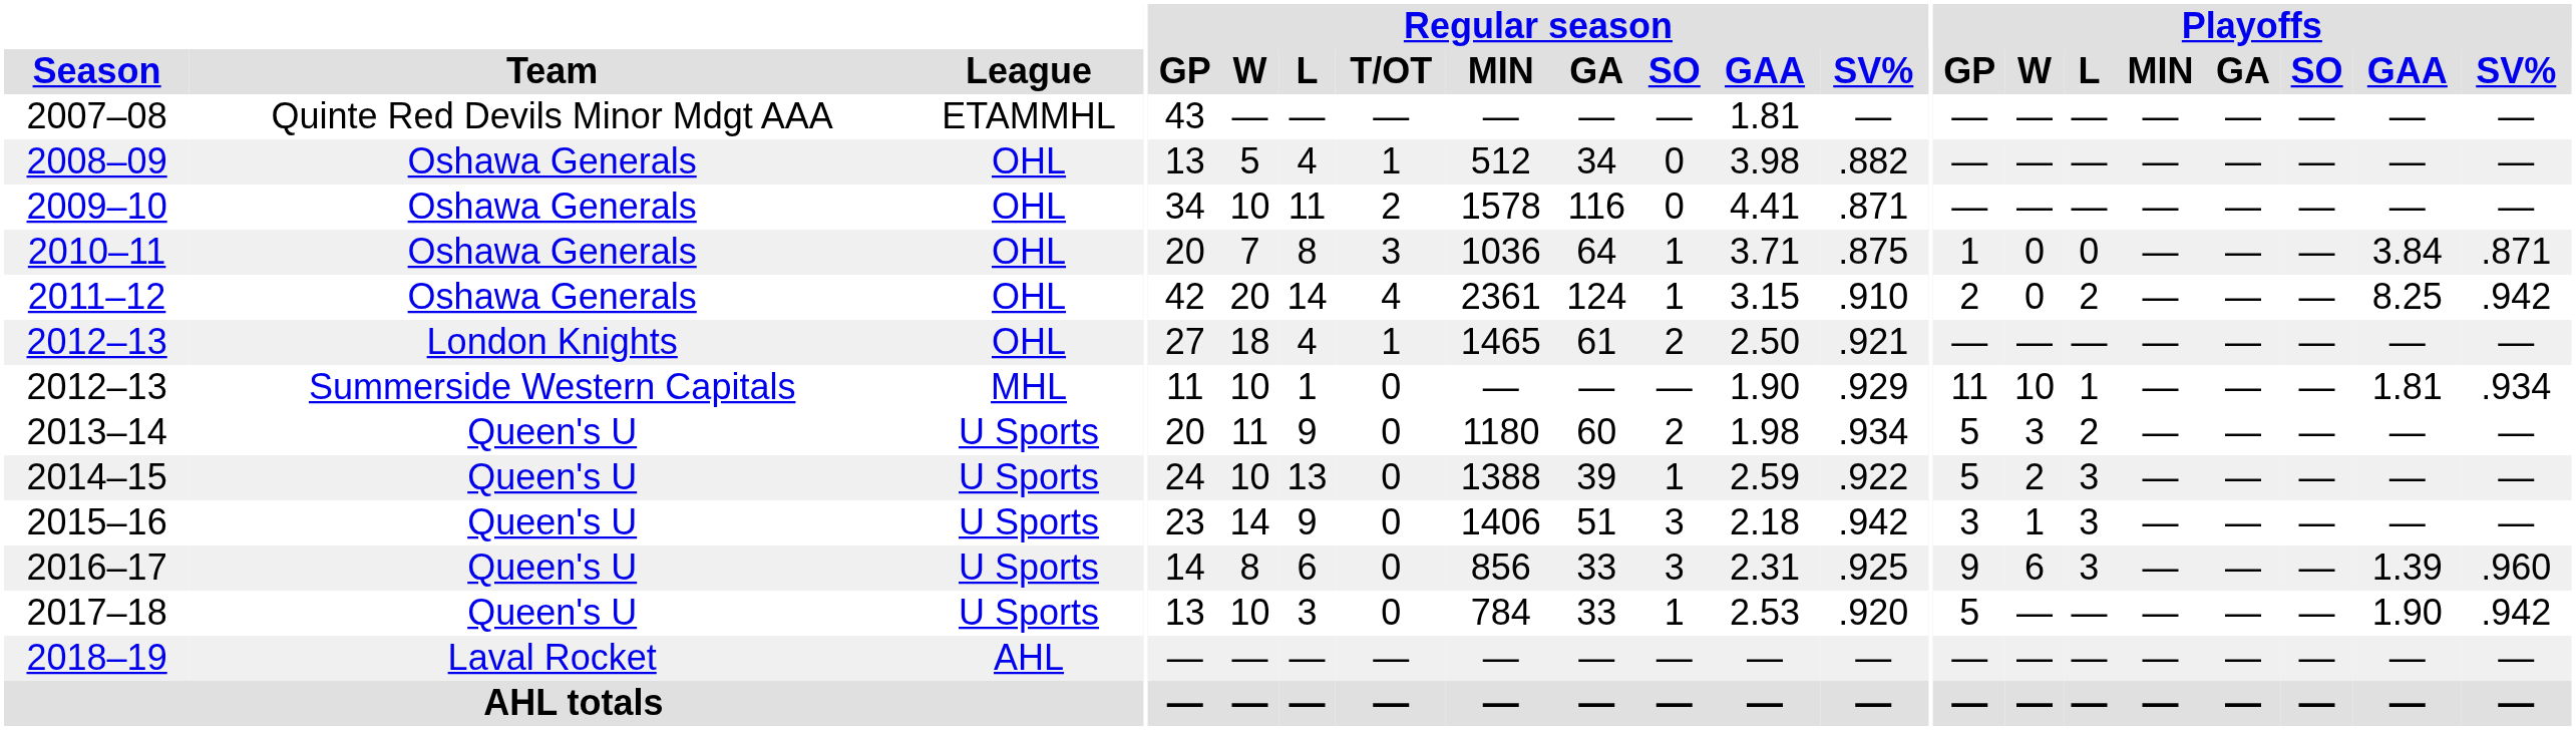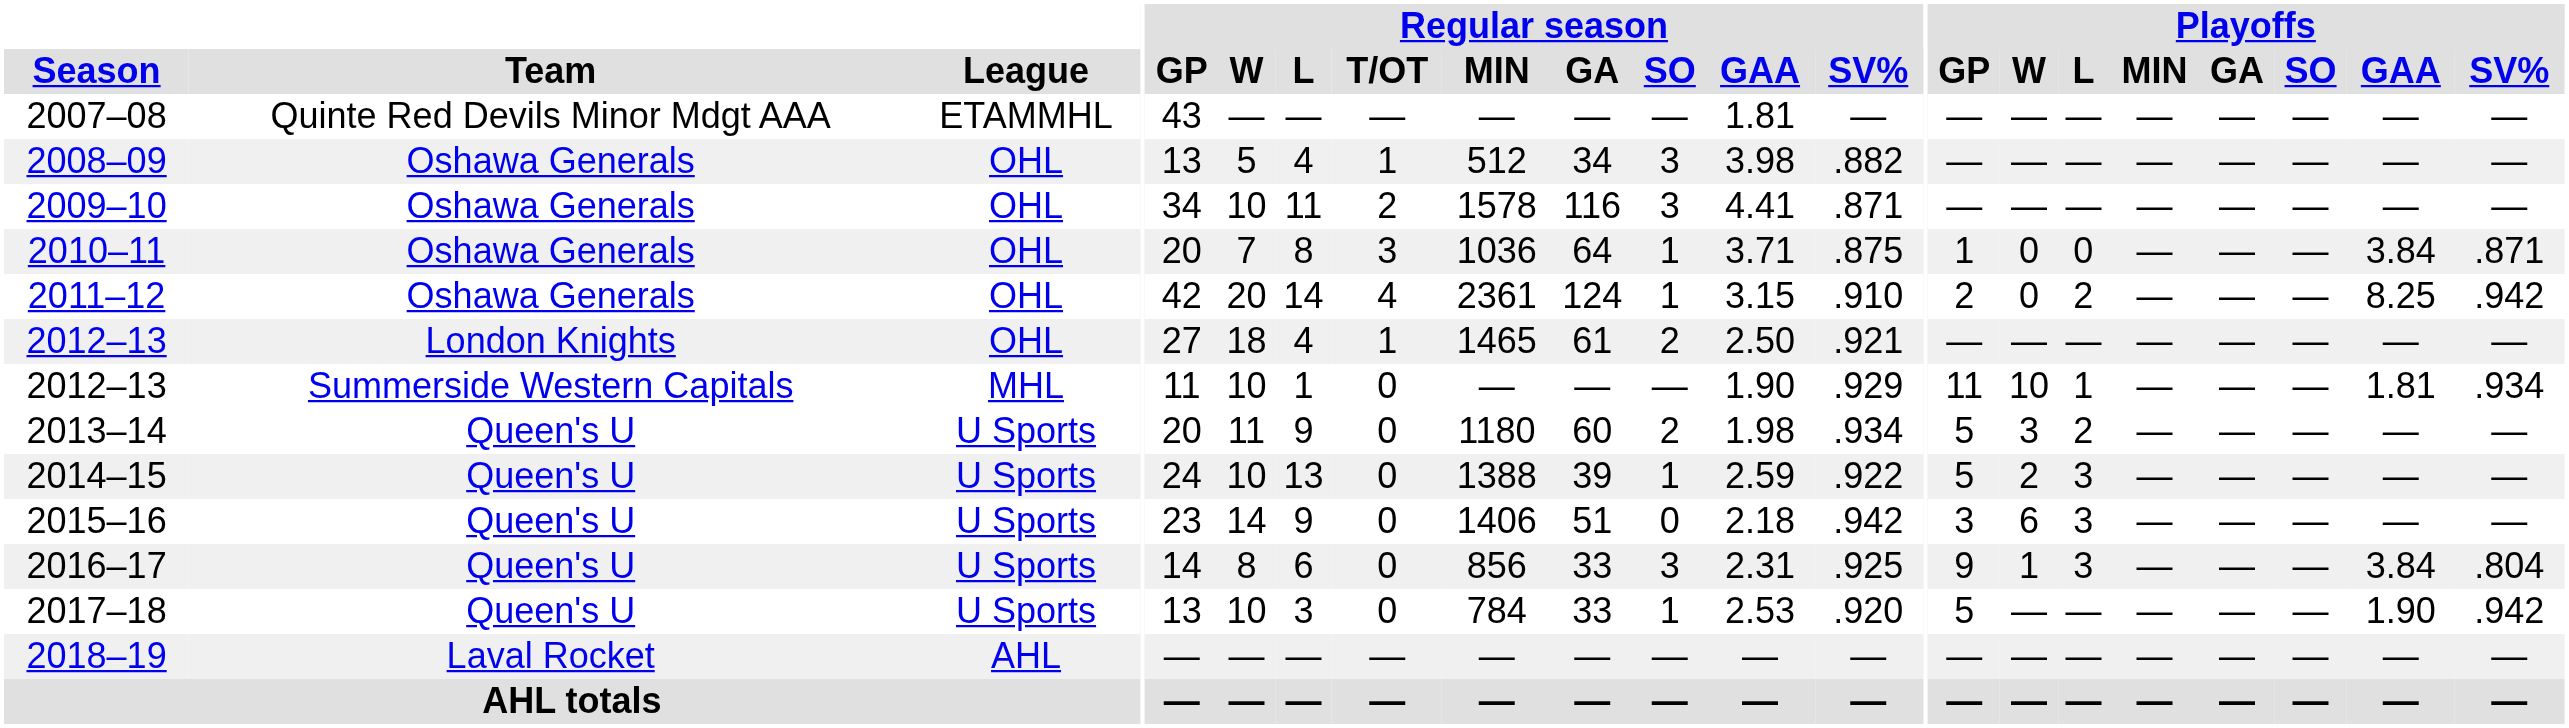 <table border="0" cellpadding="1" cellspacing="0" style="text-align:center; width:90%">
 <tr ALIGN="center" bgcolor="#e0e0e0">
 <th align="center" colspan="3" bgcolor="#ffffff"></th>
 <th align="center" rowspan="99" bgcolor="#ffffff"></th>
 <th align="center" colspan="9" bgcolor="#e0e0e0"><a href='#'>Regular season</a></th>
 <th align="center" rowspan="99" bgcolor="#ffffff"></th>
 <th align="center" colspan="8" bgcolor="#e0e0e0"><a href='#'>Playoffs</a></th>
 </tr>
 <tr ALIGN="center" bgcolor="#e0e0e0">
 <th><a href='#'>Season</a></th>
 <th>Team</th>
 <th>League</th>
 <th>GP</th>
 <th>W</th>
 <th>L</th>
 <th>T/OT</th>
 <th>MIN</th>
 <th>GA</th>
 <th><a href='#'>SO</a></th>
 <th><a href='#'>GAA</a></th>
 <th><a href='#'>SV%</a></th>
 <th>GP</th>
 <th>W</th>
 <th>L</th>
 <th>MIN</th>
 <th>GA</th>
 <th><a href='#'>SO</a></th>
 <th><a href='#'>GAA</a></th>
 <th><a href='#'>SV%</a></th>
 </tr>
 <tr ALIGN="center">
 <td>2007–08</td>
 <td>Quinte Red Devils Minor Mdgt AAA</td>
 <td>ETAMMHL</td>
 <td>43</td>
 <td>—</td>
 <td>—</td>
 <td>—</td>
 <td>—</td>
 <td>—</td>
 <td>—</td>
 <td>1.81</td>
 <td>—</td>
 <td>—</td>
 <td>—</td>
 <td>—</td>
 <td>—</td>
 <td>—</td>
 <td>—</td>
 <td>—</td>
 <td>—</td>
 </tr>
 <tr ALIGN="center" bgcolor="#f0f0f0">
 <td><a href='#'>2008–09</a></td>
 <td><a href='#'>Oshawa Generals</a></td>
 <td><a href='#'>OHL</a></td>
 <td>13</td>
 <td>5</td>
 <td>4</td>
 <td>1</td>
 <td>512</td>
 <td>34</td>
-<td>0</td>
+<td>3</td>
 <td>3.98</td>
 <td>.882</td>
 <td>—</td>
 <td>—</td>
 <td>—</td>
 <td>—</td>
 <td>—</td>
 <td>—</td>
 <td>—</td>
 <td>—</td>
 </tr>
 <tr ALIGN="center">
 <td><a href='#'>2009–10</a></td>
 <td><a href='#'>Oshawa Generals</a></td>
 <td><a href='#'>OHL</a></td>
 <td>34</td>
 <td>10</td>
 <td>11</td>
 <td>2</td>
 <td>1578</td>
 <td>116</td>
-<td>0</td>
+<td>3</td>
 <td>4.41</td>
 <td>.871</td>
 <td>—</td>
 <td>—</td>
 <td>—</td>
 <td>—</td>
 <td>—</td>
 <td>—</td>
 <td>—</td>
 <td>—</td>
 </tr>
 <tr ALIGN="center" bgcolor="#f0f0f0">
 <td><a href='#'>2010–11</a></td>
 <td><a href='#'>Oshawa Generals</a></td>
 <td><a href='#'>OHL</a></td>
 <td>20</td>
 <td>7</td>
 <td>8</td>
 <td>3</td>
 <td>1036</td>
 <td>64</td>
 <td>1</td>
 <td>3.71</td>
 <td>.875</td>
 <td>1</td>
 <td>0</td>
 <td>0</td>
 <td>—</td>
 <td>—</td>
 <td>—</td>
 <td>3.84</td>
 <td>.871</td>
 </tr>
 <tr ALIGN="center">
 <td><a href='#'>2011–12</a></td>
 <td><a href='#'>Oshawa Generals</a></td>
 <td><a href='#'>OHL</a></td>
 <td>42</td>
 <td>20</td>
 <td>14</td>
 <td>4</td>
 <td>2361</td>
 <td>124</td>
 <td>1</td>
 <td>3.15</td>
 <td>.910</td>
 <td>2</td>
 <td>0</td>
 <td>2</td>
 <td>—</td>
 <td>—</td>
 <td>—</td>
 <td>8.25</td>
 <td>.942</td>
 </tr>
 <tr ALIGN="center" bgcolor="#f0f0f0">
 <td><a href='#'>2012–13</a></td>
 <td><a href='#'>London Knights</a></td>
 <td><a href='#'>OHL</a></td>
 <td>27</td>
 <td>18</td>
 <td>4</td>
 <td>1</td>
 <td>1465</td>
 <td>61</td>
 <td>2</td>
 <td>2.50</td>
 <td>.921</td>
 <td>—</td>
 <td>—</td>
 <td>—</td>
 <td>—</td>
 <td>—</td>
 <td>—</td>
 <td>—</td>
 <td>—</td>
 </tr>
 <tr ALIGN="center">
 <td>2012–13</td>
 <td><a href='#'>Summerside Western Capitals</a></td>
 <td><a href='#'>MHL</a></td>
 <td>11</td>
 <td>10</td>
 <td>1</td>
 <td>0</td>
 <td>—</td>
 <td>—</td>
 <td>—</td>
 <td>1.90</td>
 <td>.929</td>
 <td>11</td>
 <td>10</td>
 <td>1</td>
 <td>—</td>
 <td>—</td>
 <td>—</td>
 <td>1.81</td>
 <td>.934</td>
 </tr>
 <tr ALIGN="center">
 <td>2013–14</td>
 <td><a href='#'>Queen's U</a></td>
 <td><a href='#'>U Sports</a></td>
 <td>20</td>
 <td>11</td>
 <td>9</td>
 <td>0</td>
 <td>1180</td>
 <td>60</td>
 <td>2</td>
 <td>1.98</td>
 <td>.934</td>
 <td>5</td>
 <td>3</td>
 <td>2</td>
 <td>—</td>
 <td>—</td>
 <td>—</td>
 <td>—</td>
 <td>—</td>
 </tr>
 <tr ALIGN="center" bgcolor="#f0f0f0">
 <td>2014–15</td>
 <td><a href='#'>Queen's U</a></td>
 <td><a href='#'>U Sports</a></td>
 <td>24</td>
 <td>10</td>
 <td>13</td>
 <td>0</td>
 <td>1388</td>
 <td>39</td>
 <td>1</td>
 <td>2.59</td>
 <td>.922</td>
 <td>5</td>
 <td>2</td>
 <td>3</td>
 <td>—</td>
 <td>—</td>
 <td>—</td>
 <td>—</td>
 <td>—</td>
 </tr>
 <tr ALIGN="center">
 <td>2015–16</td>
 <td><a href='#'>Queen's U</a></td>
 <td><a href='#'>U Sports</a></td>
 <td>23</td>
 <td>14</td>
 <td>9</td>
 <td>0</td>
 <td>1406</td>
 <td>51</td>
-<td>3</td>
+<td>0</td>
 <td>2.18</td>
 <td>.942</td>
 <td>3</td>
-<td>1</td>
+<td>6</td>
 <td>3</td>
 <td>—</td>
 <td>—</td>
 <td>—</td>
 <td>—</td>
 <td>—</td>
 </tr>
 <tr ALIGN="center" bgcolor="#f0f0f0">
 <td>2016–17</td>
 <td><a href='#'>Queen's U</a></td>
 <td><a href='#'>U Sports</a></td>
 <td>14</td>
 <td>8</td>
 <td>6</td>
 <td>0</td>
 <td>856</td>
 <td>33</td>
 <td>3</td>
 <td>2.31</td>
 <td>.925</td>
 <td>9</td>
-<td>6</td>
+<td>1</td>
 <td>3</td>
 <td>—</td>
 <td>—</td>
 <td>—</td>
-<td>1.39</td>
-<td>.960</td>
+<td>3.84</td>
+<td>.804</td>
 </tr>
 <tr ALIGN="center">
 <td>2017–18</td>
 <td><a href='#'>Queen's U</a></td>
 <td><a href='#'>U Sports</a></td>
 <td>13</td>
 <td>10</td>
 <td>3</td>
 <td>0</td>
 <td>784</td>
 <td>33</td>
 <td>1</td>
 <td>2.53</td>
 <td>.920</td>
 <td>5</td>
 <td>—</td>
 <td>—</td>
 <td>—</td>
 <td>—</td>
 <td>—</td>
 <td>1.90</td>
 <td>.942</td>
 </tr>
 <tr ALIGN="center" bgcolor="#f0f0f0">
 <td><a href='#'>2018–19</a></td>
 <td><a href='#'>Laval Rocket</a></td>
 <td><a href='#'>AHL</a></td>
 <td>—</td>
 <td>—</td>
 <td>—</td>
 <td>—</td>
 <td>—</td>
 <td>—</td>
 <td>—</td>
 <td>—</td>
 <td>—</td>
 <td>—</td>
 <td>—</td>
 <td>—</td>
 <td>—</td>
 <td>—</td>
 <td>—</td>
 <td>—</td>
 <td>—</td>
 </tr>
 <tr ALIGN="center" bgcolor="#e0e0e0">
 <th colspan="3" align="center">AHL totals</th>
 <th align="center">—</th>
 <th align="center">—</th>
 <th align="center">—</th>
 <th align="center">—</th>
 <th align="center">—</th>
 <th align="center">—</th>
 <th align="center">—</th>
 <th align="center">—</th>
 <th align="center">—</th>
 <th>—</th>
 <th>—</th>
 <th>—</th>
 <th>—</th>
 <th>—</th>
 <th>—</th>
 <th>—</th>
 <th>—</th>
 </tr>
 </table>
